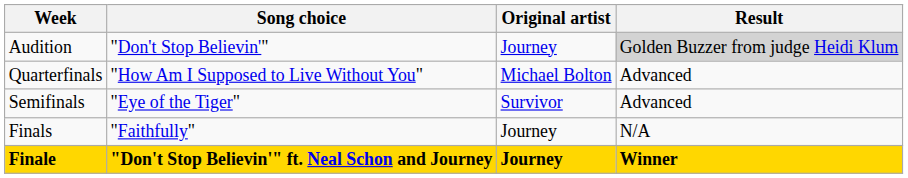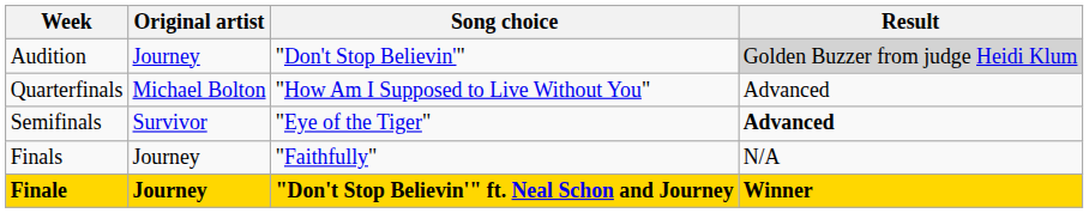 <table class="wikitable">
 <tr>
 <th>Week</th>
+<th>Original artist</th>
 <th>Song choice</th>
-<th>Original artist</th>
 <th>Result</th>
 </tr>
 <tr>
 <td>Audition</td>
+<td><a href='#'>Journey</a></td>
 <td>"<a href='#'>Don't Stop Believin'</a>"</td>
-<td><a href='#'>Journey</a></td>
 <td style="background: lightgrey;">Golden Buzzer from judge <a href='#'>Heidi Klum</a></td>
 </tr>
 <tr>
 <td>Quarterfinals</td>
+<td><a href='#'>Michael Bolton</a></td>
 <td>"<a href='#'>How Am I Supposed to Live Without You</a>"</td>
-<td><a href='#'>Michael Bolton</a></td>
 <td>Advanced</td>
 </tr>
 <tr>
 <td>Semifinals</td>
+<td><a href='#'>Survivor</a></td>
 <td>"<a href='#'>Eye of the Tiger</a>"</td>
-<td><a href='#'>Survivor</a></td>
-<td>Advanced</td>
+<td><strong>Advanced</strong></td>
 </tr>
 <tr>
 <td>Finals</td>
+<td>Journey</td>
 <td>"<a href='#'>Faithfully</a>"</td>
-<td>Journey</td>
 <td>N/A</td>
 </tr>
 <tr bgcolor=gold>
 <td><strong>Finale</strong></td>
+<td><strong>Journey</strong></td>
 <td><strong>"Don't Stop Believin'" ft. <a href='#'>Neal Schon</a> and Journey</strong></td>
-<td><strong>Journey</strong></td>
 <td><strong>Winner</strong></td>
 </tr>
 </table>
